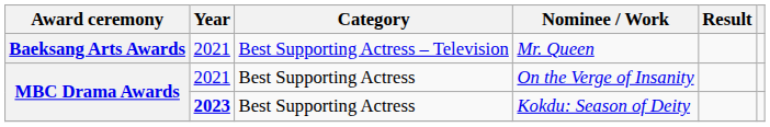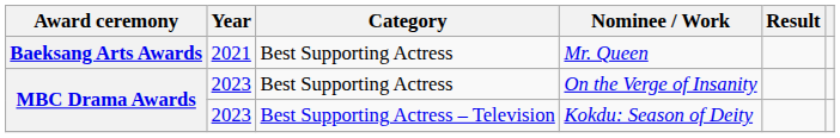 <table class="wikitable plainrowheaders sortable">
 <tr>
 <th scope="col">Award ceremony</th>
 <th scope="col">Year</th>
 <th scope="col">Category</th>
 <th scope="col">Nominee / Work</th>
 <th scope="col">Result</th>
 <th scope="col" class="unsortable"></th>
 </tr>
 <tr>
 <th scope="row"><a href='#'>Baeksang Arts Awards</a></th>
 <td><a href='#'>2021</a></td>
-<td><a href='#'>Best Supporting Actress – Television</a></td>
+<td>Best Supporting Actress</td>
 <td><em><a href='#'>Mr. Queen</a></em></td>
 <td></td>
 <td></td>
 </tr>
 <tr>
 <th scope="row" rowspan=2><a href='#'>MBC Drama Awards</a></th>
-<td><a href='#'>2021</a></td>
+<td><a href='#'>2023</a></td>
 <td>Best Supporting Actress</td>
 <td><em><a href='#'>On the Verge of Insanity</a></em></td>
 <td></td>
 <td></td>
 </tr>
 <tr>
-<td><strong><a href='#'>2023</a></strong></td>
-<td>Best Supporting Actress</td>
+<td><a href='#'>2023</a></td>
+<td><a href='#'>Best Supporting Actress – Television</a></td>
 <td><em><a href='#'>Kokdu: Season of Deity</a></em></td>
 <td></td>
 <td></td>
 </tr>
 <tr>
 </tr>
 </table>
